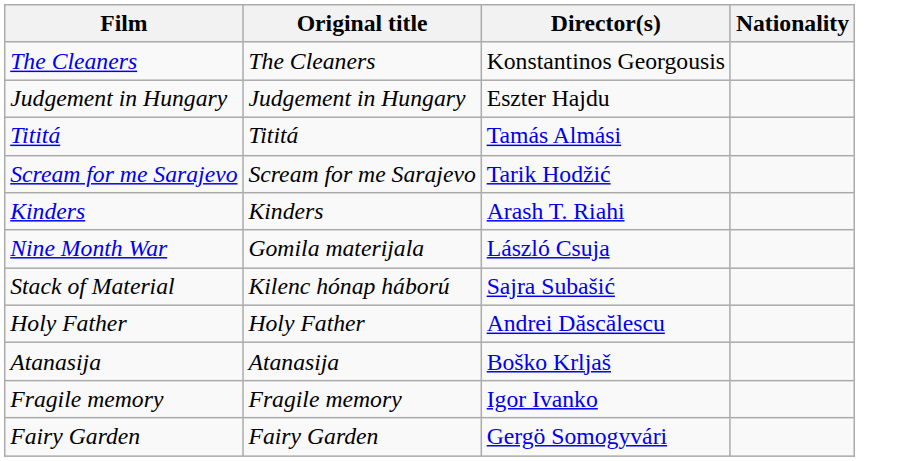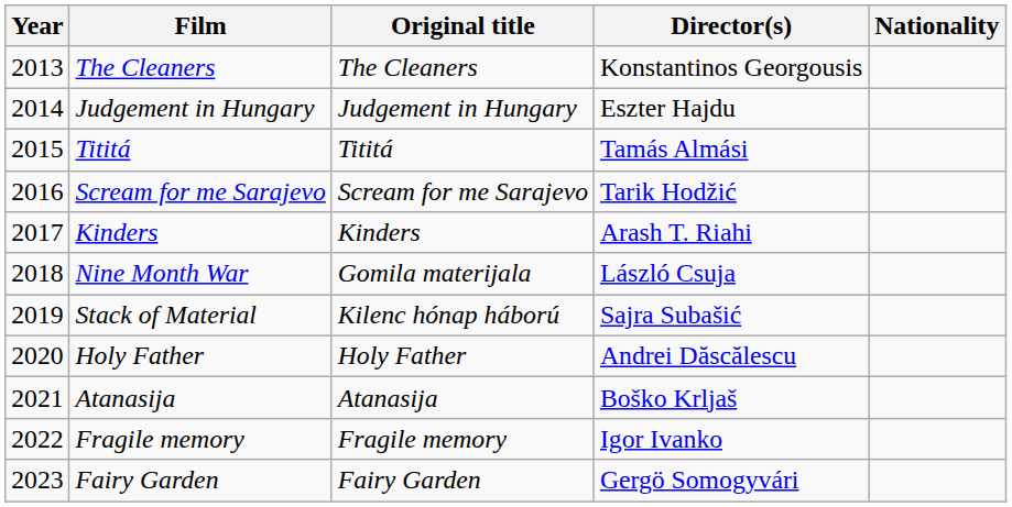 <table class="wikitable">
 <tr>
+<th>Year</th>
 <th>Film</th>
 <th>Original title</th>
 <th>Director(s)</th>
 <th>Nationality</th>
 </tr>
 <tr>
+<td>2013</td>
 <td><em><a href='#'>The Cleaners</a></em></td>
 <td><em>The Cleaners</em></td>
 <td>Konstantinos Georgousis</td>
 <td></td>
 </tr>
 <tr>
+<td>2014</td>
 <td><em>Judgement in Hungary</em></td>
 <td><em>Judgement in Hungary</em></td>
 <td>Eszter Hajdu</td>
 <td></td>
 </tr>
 <tr>
+<td>2015</td>
 <td><em><a href='#'>Tititá</a></em></td>
 <td><em>Tititá</em></td>
 <td><a href='#'>Tamás Almási</a></td>
 <td></td>
 </tr>
 <tr>
+<td>2016</td>
 <td><em><a href='#'>Scream for me Sarajevo</a></em></td>
 <td><em>Scream for me Sarajevo</em></td>
 <td><a href='#'>Tarik Hodžić</a></td>
 <td></td>
 </tr>
 <tr>
+<td>2017</td>
 <td><em><a href='#'>Kinders</a></em></td>
 <td><em>Kinders</em></td>
 <td><a href='#'>Arash T. Riahi</a></td>
 <td></td>
 </tr>
 <tr>
+<td>2018</td>
 <td><em><a href='#'>Nine Month War</a></em></td>
 <td><em>Gomila materijala</em></td>
 <td><a href='#'>László Csuja</a></td>
 <td></td>
 </tr>
 <tr>
+<td>2019</td>
 <td><em>Stack of Material</em></td>
 <td><em>Kilenc hónap háború</em></td>
 <td><a href='#'>Sajra Subašić</a></td>
 <td></td>
 </tr>
 <tr>
+<td>2020</td>
 <td><em>Holy Father</em></td>
 <td><em>Holy Father</em></td>
 <td><a href='#'>Andrei Dăscălescu</a></td>
 <td></td>
 </tr>
 <tr>
+<td>2021</td>
 <td><em>Atanasija</em></td>
 <td><em>Atanasija</em></td>
 <td><a href='#'>Boško Krljaš</a></td>
 <td></td>
 </tr>
 <tr>
+<td>2022</td>
 <td><em>Fragile memory</em></td>
 <td><em>Fragile memory</em></td>
 <td><a href='#'>Igor Ivanko</a></td>
 <td></td>
 </tr>
 <tr>
+<td>2023</td>
 <td><em>Fairy Garden</em></td>
 <td><em>Fairy Garden</em></td>
 <td><a href='#'>Gergö Somogyvári</a></td>
 <td></td>
 </tr>
 </table>
